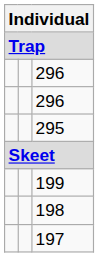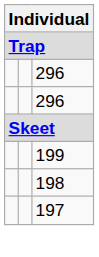 <table class="wikitable" style="font-size: 95%">
 <tr>
 <th colspan=3>Individual</th>
 </tr>
 <tr>
 <td colspan=3 style="background:#dcdcdc"><strong><a href='#'>Trap</a></strong></td>
 </tr>
 <tr>
 <td></td>
 <td></td>
 <td>296</td>
 </tr>
 <tr>
 <td></td>
 <td></td>
 <td>296</td>
-</tr>
-<tr>
-<td></td>
-<td></td>
-<td>295</td>
 </tr>
 <tr>
 <td colspan=3 style="background:#dcdcdc"><strong><a href='#'>Skeet</a></strong></td>
 </tr>
 <tr>
 <td></td>
 <td></td>
 <td>199</td>
 </tr>
 <tr>
 <td></td>
 <td></td>
 <td>198</td>
 </tr>
 <tr>
 <td></td>
 <td></td>
 <td>197</td>
 </tr>
 </table>
